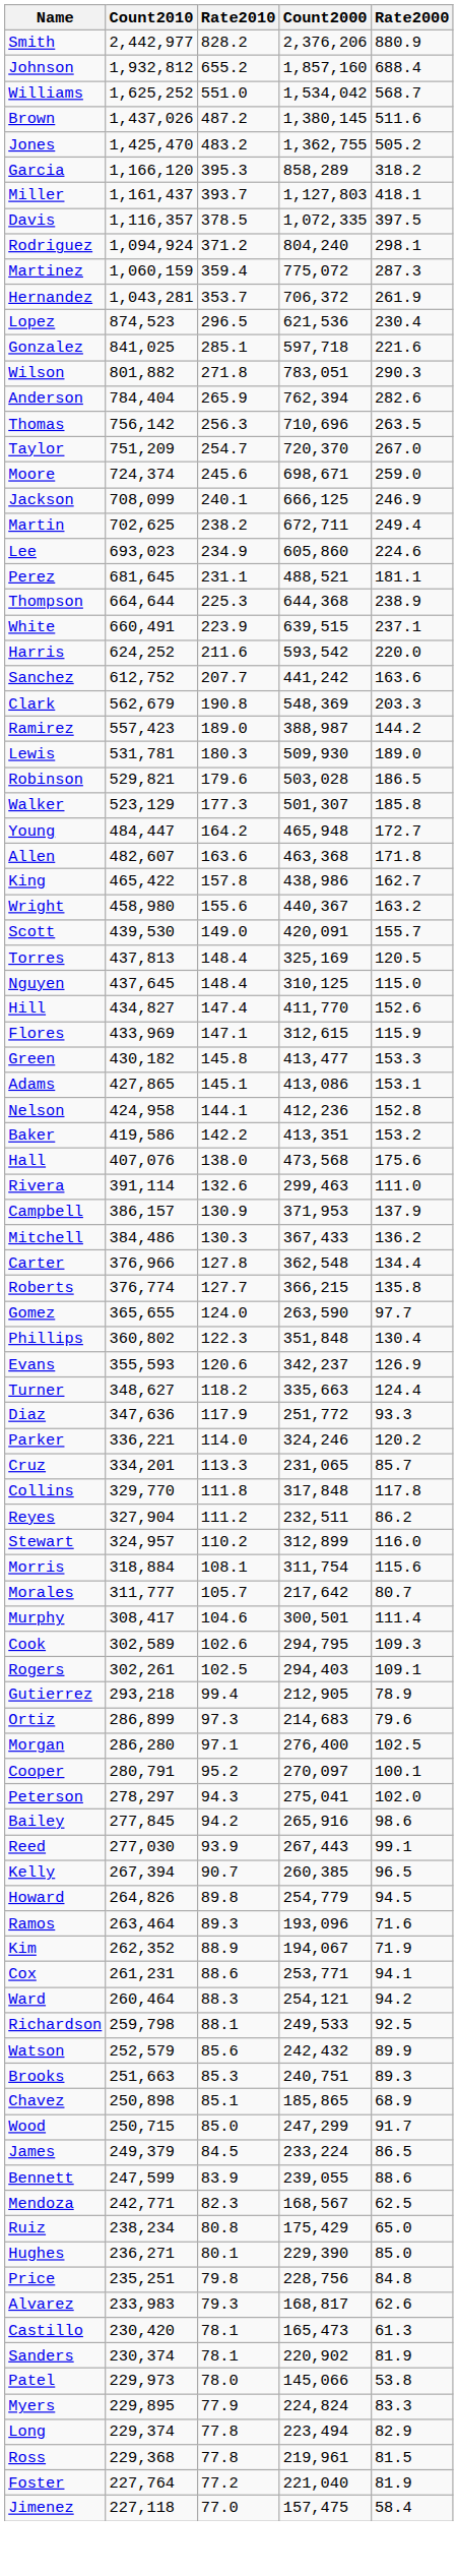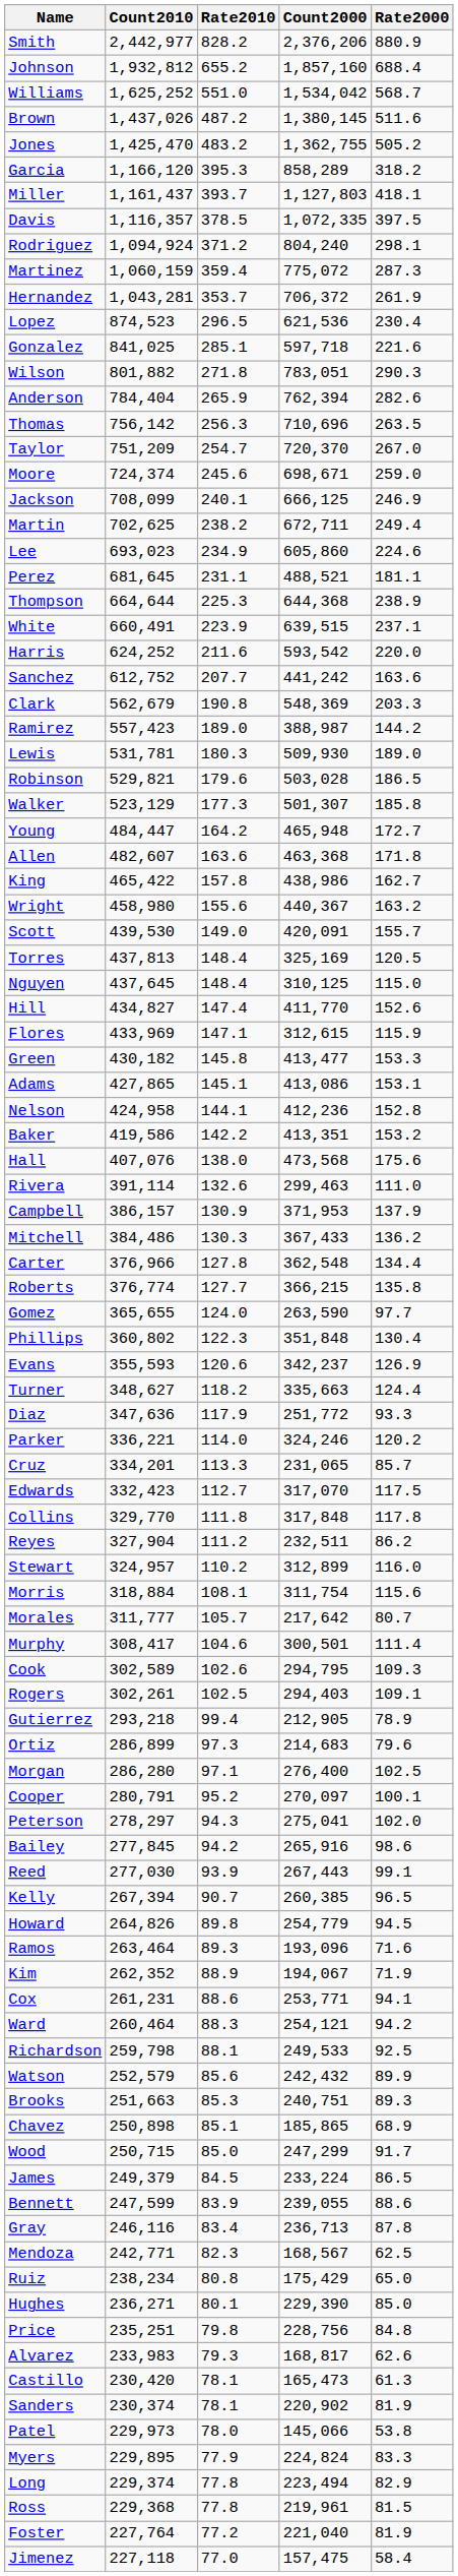 <table class="wikitable sortable sticky-header static-row-numbers sort-under col1left" >
 <tr>
 <th>Name</th>
 <th>Count2010</th>
 <th>Rate2010</th>
 <th>Count2000</th>
 <th>Rate2000</th>
 </tr>
 <tr>
 <td><a href='#'>Smith</a></td>
 <td>2,442,977</td>
 <td>828.2</td>
 <td>2,376,206</td>
 <td>880.9</td>
 </tr>
 <tr>
 <td><a href='#'>Johnson</a></td>
 <td>1,932,812</td>
 <td>655.2</td>
 <td>1,857,160</td>
 <td>688.4</td>
 </tr>
 <tr>
 <td><a href='#'>Williams</a></td>
 <td>1,625,252</td>
 <td>551.0</td>
 <td>1,534,042</td>
 <td>568.7</td>
 </tr>
 <tr>
 <td><a href='#'>Brown</a></td>
 <td>1,437,026</td>
 <td>487.2</td>
 <td>1,380,145</td>
 <td>511.6</td>
 </tr>
 <tr>
 <td><a href='#'>Jones</a></td>
 <td>1,425,470</td>
 <td>483.2</td>
 <td>1,362,755</td>
 <td>505.2</td>
 </tr>
 <tr>
 <td><a href='#'>Garcia</a></td>
 <td>1,166,120</td>
 <td>395.3</td>
 <td>858,289</td>
 <td>318.2</td>
 </tr>
 <tr>
 <td><a href='#'>Miller</a></td>
 <td>1,161,437</td>
 <td>393.7</td>
 <td>1,127,803</td>
 <td>418.1</td>
 </tr>
 <tr>
 <td><a href='#'>Davis</a></td>
 <td>1,116,357</td>
 <td>378.5</td>
 <td>1,072,335</td>
 <td>397.5</td>
 </tr>
 <tr>
 <td><a href='#'>Rodriguez</a></td>
 <td>1,094,924</td>
 <td>371.2</td>
 <td>804,240</td>
 <td>298.1</td>
 </tr>
 <tr>
 <td><a href='#'>Martinez</a></td>
 <td>1,060,159</td>
 <td>359.4</td>
 <td>775,072</td>
 <td>287.3</td>
 </tr>
 <tr>
 <td><a href='#'>Hernandez</a></td>
 <td>1,043,281</td>
 <td>353.7</td>
 <td>706,372</td>
 <td>261.9</td>
 </tr>
 <tr>
 <td><a href='#'>Lopez</a></td>
 <td>874,523</td>
 <td>296.5</td>
 <td>621,536</td>
 <td>230.4</td>
 </tr>
 <tr>
 <td><a href='#'>Gonzalez</a></td>
 <td>841,025</td>
 <td>285.1</td>
 <td>597,718</td>
 <td>221.6</td>
 </tr>
 <tr>
 <td><a href='#'>Wilson</a></td>
 <td>801,882</td>
 <td>271.8</td>
 <td>783,051</td>
 <td>290.3</td>
 </tr>
 <tr>
 <td><a href='#'>Anderson</a></td>
 <td>784,404</td>
 <td>265.9</td>
 <td>762,394</td>
 <td>282.6</td>
 </tr>
 <tr>
 <td><a href='#'>Thomas</a></td>
 <td>756,142</td>
 <td>256.3</td>
 <td>710,696</td>
 <td>263.5</td>
 </tr>
 <tr>
 <td><a href='#'>Taylor</a></td>
 <td>751,209</td>
 <td>254.7</td>
 <td>720,370</td>
 <td>267.0</td>
 </tr>
 <tr>
 <td><a href='#'>Moore</a></td>
 <td>724,374</td>
 <td>245.6</td>
 <td>698,671</td>
 <td>259.0</td>
 </tr>
 <tr>
 <td><a href='#'>Jackson</a></td>
 <td>708,099</td>
 <td>240.1</td>
 <td>666,125</td>
 <td>246.9</td>
 </tr>
 <tr>
 <td><a href='#'>Martin</a></td>
 <td>702,625</td>
 <td>238.2</td>
 <td>672,711</td>
 <td>249.4</td>
 </tr>
 <tr>
 <td><a href='#'>Lee</a></td>
 <td>693,023</td>
 <td>234.9</td>
 <td>605,860</td>
 <td>224.6</td>
 </tr>
 <tr>
 <td><a href='#'>Perez</a></td>
 <td>681,645</td>
 <td>231.1</td>
 <td>488,521</td>
 <td>181.1</td>
 </tr>
 <tr>
 <td><a href='#'>Thompson</a></td>
 <td>664,644</td>
 <td>225.3</td>
 <td>644,368</td>
 <td>238.9</td>
 </tr>
 <tr>
 <td><a href='#'>White</a></td>
 <td>660,491</td>
 <td>223.9</td>
 <td>639,515</td>
 <td>237.1</td>
 </tr>
 <tr>
 <td><a href='#'>Harris</a></td>
 <td>624,252</td>
 <td>211.6</td>
 <td>593,542</td>
 <td>220.0</td>
 </tr>
 <tr>
 <td><a href='#'>Sanchez</a></td>
 <td>612,752</td>
 <td>207.7</td>
 <td>441,242</td>
 <td>163.6</td>
 </tr>
 <tr>
 <td><a href='#'>Clark</a></td>
 <td>562,679</td>
 <td>190.8</td>
 <td>548,369</td>
 <td>203.3</td>
 </tr>
 <tr>
 <td><a href='#'>Ramirez</a></td>
 <td>557,423</td>
 <td>189.0</td>
 <td>388,987</td>
 <td>144.2</td>
 </tr>
 <tr>
 <td><a href='#'>Lewis</a></td>
 <td>531,781</td>
 <td>180.3</td>
 <td>509,930</td>
 <td>189.0</td>
 </tr>
 <tr>
 <td><a href='#'>Robinson</a></td>
 <td>529,821</td>
 <td>179.6</td>
 <td>503,028</td>
 <td>186.5</td>
 </tr>
 <tr>
 <td><a href='#'>Walker</a></td>
 <td>523,129</td>
 <td>177.3</td>
 <td>501,307</td>
 <td>185.8</td>
 </tr>
 <tr>
 <td><a href='#'>Young</a></td>
 <td>484,447</td>
 <td>164.2</td>
 <td>465,948</td>
 <td>172.7</td>
 </tr>
 <tr>
 <td><a href='#'>Allen</a></td>
 <td>482,607</td>
 <td>163.6</td>
 <td>463,368</td>
 <td>171.8</td>
 </tr>
 <tr>
 <td><a href='#'>King</a></td>
 <td>465,422</td>
 <td>157.8</td>
 <td>438,986</td>
 <td>162.7</td>
 </tr>
 <tr>
 <td><a href='#'>Wright</a></td>
 <td>458,980</td>
 <td>155.6</td>
 <td>440,367</td>
 <td>163.2</td>
 </tr>
 <tr>
 <td><a href='#'>Scott</a></td>
 <td>439,530</td>
 <td>149.0</td>
 <td>420,091</td>
 <td>155.7</td>
 </tr>
 <tr>
 <td><a href='#'>Torres</a></td>
 <td>437,813</td>
 <td>148.4</td>
 <td>325,169</td>
 <td>120.5</td>
 </tr>
 <tr>
 <td><a href='#'>Nguyen</a></td>
 <td>437,645</td>
 <td>148.4</td>
 <td>310,125</td>
 <td>115.0</td>
 </tr>
 <tr>
 <td><a href='#'>Hill</a></td>
 <td>434,827</td>
 <td>147.4</td>
 <td>411,770</td>
 <td>152.6</td>
 </tr>
 <tr>
 <td><a href='#'>Flores</a></td>
 <td>433,969</td>
 <td>147.1</td>
 <td>312,615</td>
 <td>115.9</td>
 </tr>
 <tr>
 <td><a href='#'>Green</a></td>
 <td>430,182</td>
 <td>145.8</td>
 <td>413,477</td>
 <td>153.3</td>
 </tr>
 <tr>
 <td><a href='#'>Adams</a></td>
 <td>427,865</td>
 <td>145.1</td>
 <td>413,086</td>
 <td>153.1</td>
 </tr>
 <tr>
 <td><a href='#'>Nelson</a></td>
 <td>424,958</td>
 <td>144.1</td>
 <td>412,236</td>
 <td>152.8</td>
 </tr>
 <tr>
 <td><a href='#'>Baker</a></td>
 <td>419,586</td>
 <td>142.2</td>
 <td>413,351</td>
 <td>153.2</td>
 </tr>
 <tr>
 <td><a href='#'>Hall</a></td>
 <td>407,076</td>
 <td>138.0</td>
 <td>473,568</td>
 <td>175.6</td>
 </tr>
 <tr>
 <td><a href='#'>Rivera</a></td>
 <td>391,114</td>
 <td>132.6</td>
 <td>299,463</td>
 <td>111.0</td>
 </tr>
 <tr>
 <td><a href='#'>Campbell</a></td>
 <td>386,157</td>
 <td>130.9</td>
 <td>371,953</td>
 <td>137.9</td>
 </tr>
 <tr>
 <td><a href='#'>Mitchell</a></td>
 <td>384,486</td>
 <td>130.3</td>
 <td>367,433</td>
 <td>136.2</td>
 </tr>
 <tr>
 <td><a href='#'>Carter</a></td>
 <td>376,966</td>
 <td>127.8</td>
 <td>362,548</td>
 <td>134.4</td>
 </tr>
 <tr>
 <td><a href='#'>Roberts</a></td>
 <td>376,774</td>
 <td>127.7</td>
 <td>366,215</td>
 <td>135.8</td>
 </tr>
 <tr>
 <td><a href='#'>Gomez</a></td>
 <td>365,655</td>
 <td>124.0</td>
 <td>263,590</td>
 <td>97.7</td>
 </tr>
 <tr>
 <td><a href='#'>Phillips</a></td>
 <td>360,802</td>
 <td>122.3</td>
 <td>351,848</td>
 <td>130.4</td>
 </tr>
 <tr>
 <td><a href='#'>Evans</a></td>
 <td>355,593</td>
 <td>120.6</td>
 <td>342,237</td>
 <td>126.9</td>
 </tr>
 <tr>
 <td><a href='#'>Turner</a></td>
 <td>348,627</td>
 <td>118.2</td>
 <td>335,663</td>
 <td>124.4</td>
 </tr>
 <tr>
 <td><a href='#'>Diaz</a></td>
 <td>347,636</td>
 <td>117.9</td>
 <td>251,772</td>
 <td>93.3</td>
 </tr>
 <tr>
 <td><a href='#'>Parker</a></td>
 <td>336,221</td>
 <td>114.0</td>
 <td>324,246</td>
 <td>120.2</td>
 </tr>
 <tr>
 <td><a href='#'>Cruz</a></td>
 <td>334,201</td>
 <td>113.3</td>
 <td>231,065</td>
 <td>85.7</td>
 </tr>
 <tr>
+<td><a href='#'>Edwards</a></td>
+<td>332,423</td>
+<td>112.7</td>
+<td>317,070</td>
+<td>117.5</td>
+</tr>
+<tr>
 <td><a href='#'>Collins</a></td>
 <td>329,770</td>
 <td>111.8</td>
 <td>317,848</td>
 <td>117.8</td>
 </tr>
 <tr>
 <td><a href='#'>Reyes</a></td>
 <td>327,904</td>
 <td>111.2</td>
 <td>232,511</td>
 <td>86.2</td>
 </tr>
 <tr>
 <td><a href='#'>Stewart</a></td>
 <td>324,957</td>
 <td>110.2</td>
 <td>312,899</td>
 <td>116.0</td>
 </tr>
 <tr>
 <td><a href='#'>Morris</a></td>
 <td>318,884</td>
 <td>108.1</td>
 <td>311,754</td>
 <td>115.6</td>
 </tr>
 <tr>
 <td><a href='#'>Morales</a></td>
 <td>311,777</td>
 <td>105.7</td>
 <td>217,642</td>
 <td>80.7</td>
 </tr>
 <tr>
 <td><a href='#'>Murphy</a></td>
 <td>308,417</td>
 <td>104.6</td>
 <td>300,501</td>
 <td>111.4</td>
 </tr>
 <tr>
 <td><a href='#'>Cook</a></td>
 <td>302,589</td>
 <td>102.6</td>
 <td>294,795</td>
 <td>109.3</td>
 </tr>
 <tr>
 <td><a href='#'>Rogers</a></td>
 <td>302,261</td>
 <td>102.5</td>
 <td>294,403</td>
 <td>109.1</td>
 </tr>
 <tr>
 <td><a href='#'>Gutierrez</a></td>
 <td>293,218</td>
 <td>99.4</td>
 <td>212,905</td>
 <td>78.9</td>
 </tr>
 <tr>
 <td><a href='#'>Ortiz</a></td>
 <td>286,899</td>
 <td>97.3</td>
 <td>214,683</td>
 <td>79.6</td>
 </tr>
 <tr>
 <td><a href='#'>Morgan</a></td>
 <td>286,280</td>
 <td>97.1</td>
 <td>276,400</td>
 <td>102.5</td>
 </tr>
 <tr>
 <td><a href='#'>Cooper</a></td>
 <td>280,791</td>
 <td>95.2</td>
 <td>270,097</td>
 <td>100.1</td>
 </tr>
 <tr>
 <td><a href='#'>Peterson</a></td>
 <td>278,297</td>
 <td>94.3</td>
 <td>275,041</td>
 <td>102.0</td>
 </tr>
 <tr>
 <td><a href='#'>Bailey</a></td>
 <td>277,845</td>
 <td>94.2</td>
 <td>265,916</td>
 <td>98.6</td>
 </tr>
 <tr>
 <td><a href='#'>Reed</a></td>
 <td>277,030</td>
 <td>93.9</td>
 <td>267,443</td>
 <td>99.1</td>
 </tr>
 <tr>
 <td><a href='#'>Kelly</a></td>
 <td>267,394</td>
 <td>90.7</td>
 <td>260,385</td>
 <td>96.5</td>
 </tr>
 <tr>
 <td><a href='#'>Howard</a></td>
 <td>264,826</td>
 <td>89.8</td>
 <td>254,779</td>
 <td>94.5</td>
 </tr>
 <tr>
 <td><a href='#'>Ramos</a></td>
 <td>263,464</td>
 <td>89.3</td>
 <td>193,096</td>
 <td>71.6</td>
 </tr>
 <tr>
 <td><a href='#'>Kim</a></td>
 <td>262,352</td>
 <td>88.9</td>
 <td>194,067</td>
 <td>71.9</td>
 </tr>
 <tr>
 <td><a href='#'>Cox</a></td>
 <td>261,231</td>
 <td>88.6</td>
 <td>253,771</td>
 <td>94.1</td>
 </tr>
 <tr>
 <td><a href='#'>Ward</a></td>
 <td>260,464</td>
 <td>88.3</td>
 <td>254,121</td>
 <td>94.2</td>
 </tr>
 <tr>
 <td><a href='#'>Richardson</a></td>
 <td>259,798</td>
 <td>88.1</td>
 <td>249,533</td>
 <td>92.5</td>
 </tr>
 <tr>
 <td><a href='#'>Watson</a></td>
 <td>252,579</td>
 <td>85.6</td>
 <td>242,432</td>
 <td>89.9</td>
 </tr>
 <tr>
 <td><a href='#'>Brooks</a></td>
 <td>251,663</td>
 <td>85.3</td>
 <td>240,751</td>
 <td>89.3</td>
 </tr>
 <tr>
 <td><a href='#'>Chavez</a></td>
 <td>250,898</td>
 <td>85.1</td>
 <td>185,865</td>
 <td>68.9</td>
 </tr>
 <tr>
 <td><a href='#'>Wood</a></td>
 <td>250,715</td>
 <td>85.0</td>
 <td>247,299</td>
 <td>91.7</td>
 </tr>
 <tr>
 <td><a href='#'>James</a></td>
 <td>249,379</td>
 <td>84.5</td>
 <td>233,224</td>
 <td>86.5</td>
 </tr>
 <tr>
 <td><a href='#'>Bennett</a></td>
 <td>247,599</td>
 <td>83.9</td>
 <td>239,055</td>
 <td>88.6</td>
 </tr>
 <tr>
+<td><a href='#'>Gray</a></td>
+<td>246,116</td>
+<td>83.4</td>
+<td>236,713</td>
+<td>87.8</td>
+</tr>
+<tr>
 <td><a href='#'>Mendoza</a></td>
 <td>242,771</td>
 <td>82.3</td>
 <td>168,567</td>
 <td>62.5</td>
 </tr>
 <tr>
 <td><a href='#'>Ruiz</a></td>
 <td>238,234</td>
 <td>80.8</td>
 <td>175,429</td>
 <td>65.0</td>
 </tr>
 <tr>
 <td><a href='#'>Hughes</a></td>
 <td>236,271</td>
 <td>80.1</td>
 <td>229,390</td>
 <td>85.0</td>
 </tr>
 <tr>
 <td><a href='#'>Price</a></td>
 <td>235,251</td>
 <td>79.8</td>
 <td>228,756</td>
 <td>84.8</td>
 </tr>
 <tr>
 <td><a href='#'>Alvarez</a></td>
 <td>233,983</td>
 <td>79.3</td>
 <td>168,817</td>
 <td>62.6</td>
 </tr>
 <tr>
 <td><a href='#'>Castillo</a></td>
 <td>230,420</td>
 <td>78.1</td>
 <td>165,473</td>
 <td>61.3</td>
 </tr>
 <tr>
 <td><a href='#'>Sanders</a></td>
 <td>230,374</td>
 <td>78.1</td>
 <td>220,902</td>
 <td>81.9</td>
 </tr>
 <tr>
 <td><a href='#'>Patel</a></td>
 <td>229,973</td>
 <td>78.0</td>
 <td>145,066</td>
 <td>53.8</td>
 </tr>
 <tr>
 <td><a href='#'>Myers</a></td>
 <td>229,895</td>
 <td>77.9</td>
 <td>224,824</td>
 <td>83.3</td>
 </tr>
 <tr>
 <td><a href='#'>Long</a></td>
 <td>229,374</td>
 <td>77.8</td>
 <td>223,494</td>
 <td>82.9</td>
 </tr>
 <tr>
 <td><a href='#'>Ross</a></td>
 <td>229,368</td>
 <td>77.8</td>
 <td>219,961</td>
 <td>81.5</td>
 </tr>
 <tr>
 <td><a href='#'>Foster</a></td>
 <td>227,764</td>
 <td>77.2</td>
 <td>221,040</td>
 <td>81.9</td>
 </tr>
 <tr>
 <td><a href='#'>Jimenez</a></td>
 <td>227,118</td>
 <td>77.0</td>
 <td>157,475</td>
 <td>58.4</td>
 </tr>
 </table>
